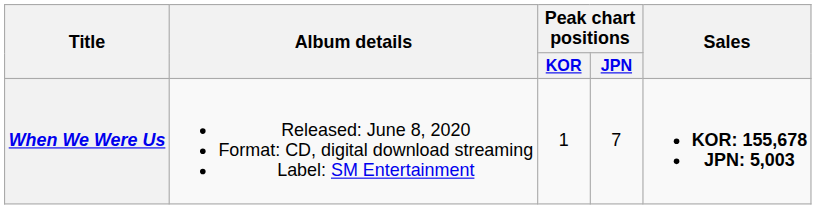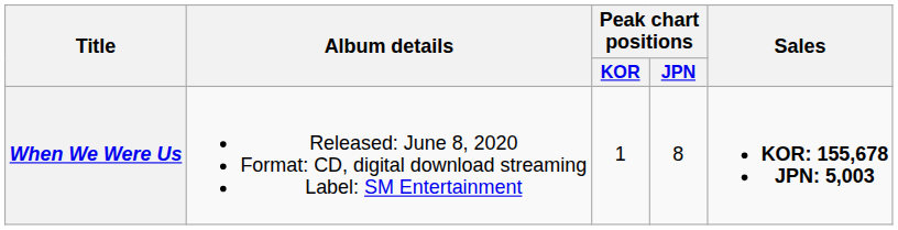 <table class="wikitable plainrowheaders" style="text-align:center;">
 <tr>
 <th scope="col" rowspan="2">Title</th>
 <th scope="col" rowspan="2">Album details</th>
 <th scope="col" colspan="2" style="width:5em;">Peak chart positions</th>
 <th scope="col" rowspan="2">Sales</th>
 </tr>
 <tr>
 <th scope="col" style="width:2.8em;font-size:90%;"><a href='#'>KOR</a><br></th>
 <th scope="col" style="width:2.8em;font-size:90%;"><a href='#'>JPN</a><br></th>
 </tr>
 <tr>
 <th scope="row"><em><a href='#'>When We Were Us</a></em></th>
 <td><br><ul><li>Released: June 8, 2020</li><li>Format: CD, digital download streaming</li><li>Label: <a href='#'>SM Entertainment</a></li></ul></td>
 <td>1</td>
-<td>7</td>
+<td>8</td>
 <td><strong><br><ul><li>KOR: 155,678</li><li>JPN: 5,003</li></ul></strong></td>
 </tr>
 </table>
